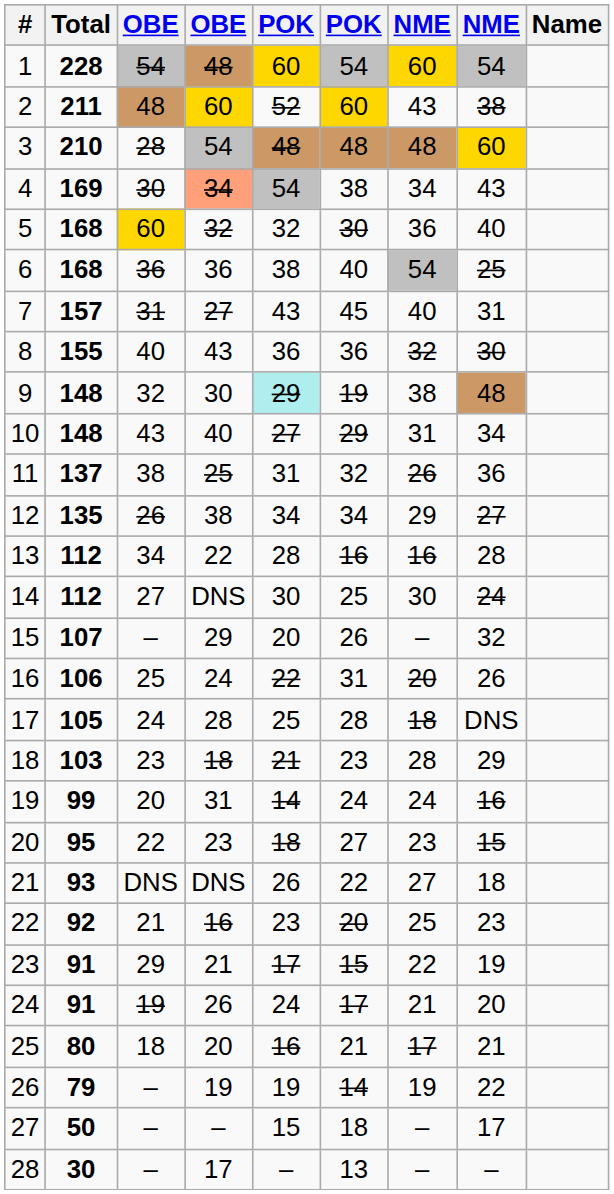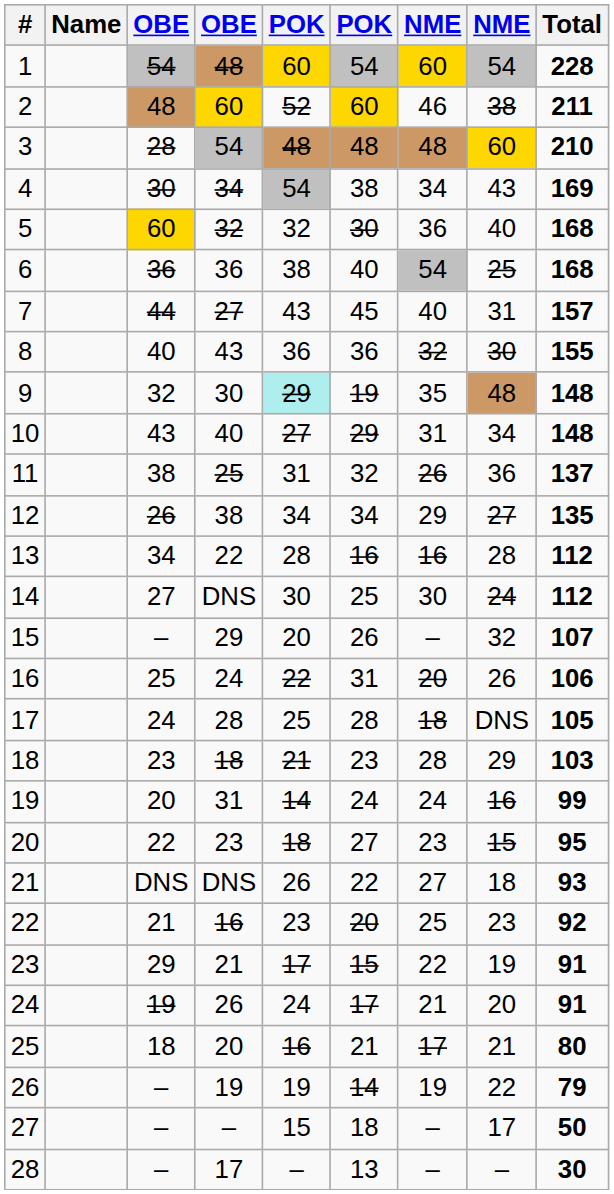 <table class="wikitable sortable" style="text-align:center;">
 <tr>
 <th>#</th>
-<th><strong>Total</strong></th>
+<th>Name</th>
 <th><a href='#'>OBE</a> <br></th>
 <th><a href='#'>OBE</a> <br></th>
 <th><a href='#'>POK</a> <br></th>
 <th><a href='#'>POK</a> <br></th>
 <th><a href='#'>NME</a> <br></th>
 <th><a href='#'>NME</a> <br></th>
-<th>Name</th>
+<th><strong>Total</strong></th>
 </tr>
 <tr>
 <td>1</td>
-<td><strong>228</strong></td>
+<td align="left"></td>
 <td bgcolor="silver"><s>54</s></td>
 <td bgcolor="CC9966"><s>48</s></td>
 <td bgcolor="gold">60</td>
 <td bgcolor="silver">54</td>
 <td bgcolor="gold">60</td>
 <td bgcolor="silver">54</td>
-<td align="left"></td>
+<td><strong>228</strong></td>
 </tr>
 <tr>
 <td>2</td>
-<td><strong>211</strong></td>
+<td align="left"></td>
 <td bgcolor="CC9966">48</td>
 <td bgcolor="gold">60</td>
 <td><s>52</s></td>
 <td bgcolor="gold">60</td>
-<td>43</td>
+<td>46</td>
 <td><s>38</s></td>
-<td align="left"></td>
+<td><strong>211</strong></td>
 </tr>
 <tr>
 <td>3</td>
-<td><strong>210</strong></td>
+<td align="left"></td>
 <td><s>28</s></td>
 <td bgcolor="silver">54</td>
 <td bgcolor="CC9966"><s>48</s></td>
 <td bgcolor="CC9966">48</td>
 <td bgcolor="CC9966">48</td>
 <td bgcolor="gold">60</td>
-<td align="left"></td>
+<td><strong>210</strong></td>
 </tr>
 <tr>
 <td>4</td>
-<td><strong>169</strong></td>
+<td align="left"></td>
 <td><s>30</s></td>
-<td style="background: lightsalmon;"><s>34</s></td>
+<td><s>34</s></td>
 <td bgcolor="silver">54</td>
 <td>38</td>
 <td>34</td>
 <td>43</td>
-<td align="left"></td>
+<td><strong>169</strong></td>
 </tr>
 <tr>
 <td>5</td>
-<td><strong>168</strong></td>
+<td align="left"></td>
 <td bgcolor="gold">60</td>
 <td><s>32</s></td>
 <td>32</td>
 <td><s>30</s></td>
 <td>36</td>
 <td>40</td>
-<td align="left"></td>
+<td><strong>168</strong></td>
 </tr>
 <tr>
 <td>6</td>
-<td><strong>168</strong></td>
+<td align="left"></td>
 <td><s>36</s></td>
 <td>36</td>
 <td>38</td>
 <td>40</td>
 <td bgcolor="silver">54</td>
 <td><s>25</s></td>
-<td align="left"></td>
+<td><strong>168</strong></td>
 </tr>
 <tr>
 <td>7</td>
-<td><strong>157</strong></td>
-<td><s>31</s></td>
+<td align="left"></td>
+<td><s>44</s></td>
 <td><s>27</s></td>
 <td>43</td>
 <td>45</td>
 <td>40</td>
 <td>31</td>
-<td align="left"></td>
+<td><strong>157</strong></td>
 </tr>
 <tr>
 <td>8</td>
-<td><strong>155</strong></td>
+<td align="left"></td>
 <td>40</td>
 <td>43</td>
 <td>36</td>
 <td>36</td>
 <td><s>32</s></td>
 <td><s>30</s></td>
-<td align="left"></td>
+<td><strong>155</strong></td>
 </tr>
 <tr>
 <td>9</td>
-<td><strong>148</strong></td>
+<td align="left"></td>
 <td>32</td>
 <td>30</td>
 <td style="background: paleturquoise;"><s>29</s></td>
 <td><s>19</s></td>
-<td>38</td>
+<td>35</td>
 <td bgcolor="CC9966">48</td>
-<td align="left"></td>
+<td><strong>148</strong></td>
 </tr>
 <tr>
 <td>10</td>
-<td><strong>148</strong></td>
+<td align="left"></td>
 <td>43</td>
 <td>40</td>
 <td><s>27</s></td>
 <td><s>29</s></td>
 <td>31</td>
 <td>34</td>
-<td align="left"></td>
+<td><strong>148</strong></td>
 </tr>
 <tr>
 <td>11</td>
-<td><strong>137</strong></td>
+<td align="left"></td>
 <td>38</td>
 <td><s>25</s></td>
 <td>31</td>
 <td>32</td>
 <td><s>26</s></td>
 <td>36</td>
-<td align="left"></td>
+<td><strong>137</strong></td>
 </tr>
 <tr>
 <td>12</td>
-<td><strong>135</strong></td>
+<td align="left"></td>
 <td><s>26</s></td>
 <td>38</td>
 <td>34</td>
 <td>34</td>
 <td>29</td>
 <td><s>27</s></td>
-<td align="left"></td>
+<td><strong>135</strong></td>
 </tr>
 <tr>
 <td>13</td>
-<td><strong>112</strong></td>
+<td align="left"></td>
 <td>34</td>
 <td>22</td>
 <td>28</td>
 <td><s>16</s></td>
 <td><s>16</s></td>
 <td>28</td>
-<td align="left"></td>
+<td><strong>112</strong></td>
 </tr>
 <tr>
 <td>14</td>
-<td><strong>112</strong></td>
+<td align="left"></td>
 <td>27</td>
 <td>DNS</td>
 <td>30</td>
 <td>25</td>
 <td>30</td>
 <td><s>24</s></td>
-<td align="left"></td>
+<td><strong>112</strong></td>
 </tr>
 <tr>
 <td>15</td>
-<td><strong>107</strong></td>
+<td align="left"></td>
 <td>–</td>
 <td>29</td>
 <td>20</td>
 <td>26</td>
 <td>–</td>
 <td>32</td>
-<td align="left"></td>
+<td><strong>107</strong></td>
 </tr>
 <tr>
 <td>16</td>
-<td><strong>106</strong></td>
+<td align="left"></td>
 <td>25</td>
 <td>24</td>
 <td><s>22</s></td>
 <td>31</td>
 <td><s>20</s></td>
 <td>26</td>
-<td align="left"></td>
+<td><strong>106</strong></td>
 </tr>
 <tr>
 <td>17</td>
-<td><strong>105</strong></td>
+<td align="left"></td>
 <td>24</td>
 <td>28</td>
 <td>25</td>
 <td>28</td>
 <td><s>18</s></td>
 <td>DNS</td>
-<td align="left"></td>
+<td><strong>105</strong></td>
 </tr>
 <tr>
 <td>18</td>
-<td><strong>103</strong></td>
+<td align="left"></td>
 <td>23</td>
 <td><s>18</s></td>
 <td><s>21</s></td>
 <td>23</td>
 <td>28</td>
 <td>29</td>
-<td align="left"></td>
+<td><strong>103</strong></td>
 </tr>
 <tr>
 <td>19</td>
-<td><strong>99</strong></td>
+<td align="left"></td>
 <td>20</td>
 <td>31</td>
 <td><s>14</s></td>
 <td>24</td>
 <td>24</td>
 <td><s>16</s></td>
-<td align="left"></td>
+<td><strong>99</strong></td>
 </tr>
 <tr>
 <td>20</td>
-<td><strong>95</strong></td>
+<td align="left"></td>
 <td>22</td>
 <td>23</td>
 <td><s>18</s></td>
 <td>27</td>
 <td>23</td>
 <td><s>15</s></td>
-<td align="left"></td>
+<td><strong>95</strong></td>
 </tr>
 <tr>
 <td>21</td>
-<td><strong>93</strong></td>
+<td align="left"></td>
 <td>DNS</td>
 <td>DNS</td>
 <td>26</td>
 <td>22</td>
 <td>27</td>
 <td>18</td>
-<td align="left"></td>
+<td><strong>93</strong></td>
 </tr>
 <tr>
 <td>22</td>
-<td><strong>92</strong></td>
+<td align="left"></td>
 <td>21</td>
 <td><s>16</s></td>
 <td>23</td>
 <td><s>20</s></td>
 <td>25</td>
 <td>23</td>
-<td align="left"></td>
+<td><strong>92</strong></td>
 </tr>
 <tr>
 <td>23</td>
-<td><strong>91</strong></td>
+<td align="left"></td>
 <td>29</td>
 <td>21</td>
 <td><s>17</s></td>
 <td><s>15</s></td>
 <td>22</td>
 <td>19</td>
-<td align="left"></td>
+<td><strong>91</strong></td>
 </tr>
 <tr>
 <td>24</td>
-<td><strong>91</strong></td>
+<td align="left"></td>
 <td><s>19</s></td>
 <td>26</td>
 <td>24</td>
 <td><s>17</s></td>
 <td>21</td>
 <td>20</td>
-<td align="left"></td>
+<td><strong>91</strong></td>
 </tr>
 <tr>
 <td>25</td>
-<td><strong>80</strong></td>
+<td align="left"></td>
 <td>18</td>
 <td>20</td>
 <td><s>16</s></td>
 <td>21</td>
 <td><s>17</s></td>
 <td>21</td>
-<td align="left"></td>
+<td><strong>80</strong></td>
 </tr>
 <tr>
 <td>26</td>
-<td><strong>79</strong></td>
+<td align="left"></td>
 <td>–</td>
 <td>19</td>
 <td>19</td>
 <td><s>14</s></td>
 <td>19</td>
 <td>22</td>
-<td align="left"></td>
+<td><strong>79</strong></td>
 </tr>
 <tr>
 <td>27</td>
-<td><strong>50</strong></td>
+<td align="left"></td>
 <td>–</td>
 <td>–</td>
 <td>15</td>
 <td>18</td>
 <td>–</td>
 <td>17</td>
-<td align="left"></td>
+<td><strong>50</strong></td>
 </tr>
 <tr>
 <td>28</td>
-<td><strong>30</strong></td>
+<td align="left"></td>
 <td>–</td>
 <td>17</td>
 <td>–</td>
 <td>13</td>
 <td>–</td>
 <td>–</td>
-<td align="left"></td>
+<td><strong>30</strong></td>
 </tr>
 </table>
